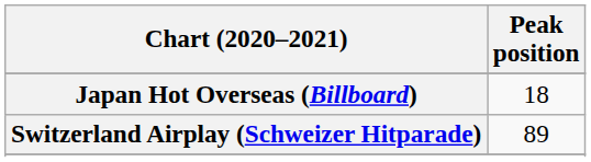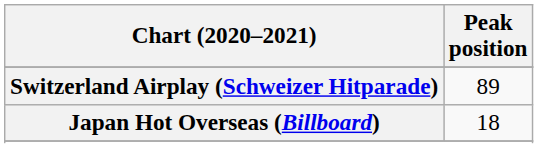 <table class="wikitable sortable plainrowheaders" style="text-align:center">
 <tr>
 <th scope="col">Chart (2020–2021)</th>
 <th scope="col">Peak<br>position</th>
 </tr>
 <tr>
 </tr>
 <tr>
+<th scope="row">Switzerland Airplay (<a href='#'>Schweizer Hitparade</a>)</th>
+<td>89</td>
+</tr>
+<tr>
 <th scope="row">Japan Hot Overseas (<em><a href='#'>Billboard</a></em>)</th>
 <td style="text-align:center">18</td>
-</tr>
-<tr>
-<th scope="row">Switzerland Airplay (<a href='#'>Schweizer Hitparade</a>)</th>
-<td>89</td>
 </tr>
 <tr>
 </tr>
 <tr>
 </tr>
 </table>
